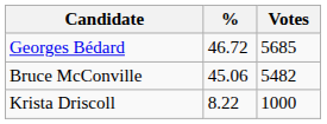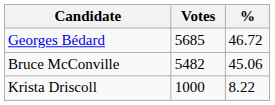 <table class="wikitable">
 <tr>
 <th style="width: 170px">Candidate</th>
+<th style="width: 50px">Votes</th>
 <th style="width: 40px">%</th>
-<th style="width: 50px">Votes</th>
 </tr>
 <tr>
 <td><a href='#'>Georges Bédard</a></td>
+<td>5685</td>
 <td>46.72</td>
-<td>5685</td>
 </tr>
 <tr>
 <td>Bruce McConville</td>
+<td>5482</td>
 <td>45.06</td>
-<td>5482</td>
 </tr>
 <tr>
 <td>Krista Driscoll</td>
+<td>1000</td>
 <td>8.22</td>
-<td>1000</td>
 </tr>
 </table>
